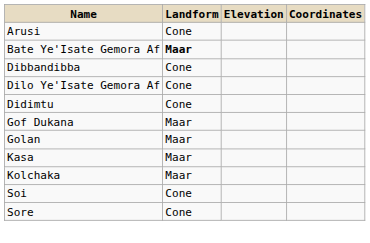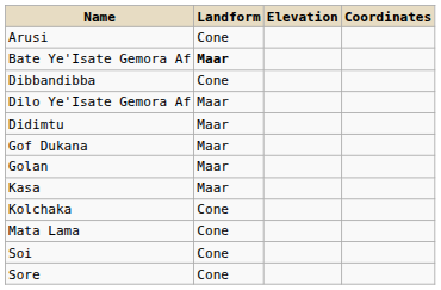 <table class="wikitable sortable">
 <tr>
 <th rowspan=1 style="background-color:#e7dcc3;">Name</th>
 <th rowspan=1 style="background-color:#e7dcc3;">Landform</th>
 <th rowspan=1 style="background-color:#e7dcc3;">Elevation</th>
 <th rowspan=1 style="background-color:#e7dcc3;">Coordinates</th>
 </tr>
 <tr>
 <td>Arusi</td>
 <td>Cone</td>
 <td></td>
 <td></td>
 </tr>
 <tr>
 <td>Bate Ye'Isate Gemora Af</td>
 <td><strong>Maar</strong></td>
 <td></td>
 <td></td>
 </tr>
 <tr>
 <td>Dibbandibba</td>
 <td>Cone</td>
 <td></td>
 <td></td>
 </tr>
 <tr>
 <td>Dilo Ye'Isate Gemora Af</td>
-<td>Cone</td>
+<td>Maar</td>
 <td></td>
 <td></td>
 </tr>
 <tr>
 <td>Didimtu</td>
-<td>Cone</td>
+<td>Maar</td>
 <td></td>
 <td></td>
 </tr>
 <tr>
 <td>Gof Dukana</td>
 <td>Maar</td>
 <td></td>
 <td></td>
 </tr>
 <tr>
 <td>Golan</td>
 <td>Maar</td>
 <td></td>
 <td></td>
 </tr>
 <tr>
 <td>Kasa</td>
 <td>Maar</td>
 <td></td>
 <td></td>
 </tr>
 <tr>
 <td>Kolchaka</td>
-<td>Maar</td>
+<td>Cone</td>
+<td></td>
+<td></td>
+</tr>
+<tr>
+<td>Mata Lama</td>
+<td>Cone</td>
 <td></td>
 <td></td>
 </tr>
 <tr>
 <td>Soi</td>
 <td>Cone</td>
 <td></td>
 <td></td>
 </tr>
 <tr>
 <td>Sore</td>
 <td>Cone</td>
 <td></td>
 <td></td>
 </tr>
 </table>
